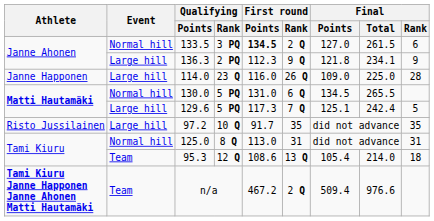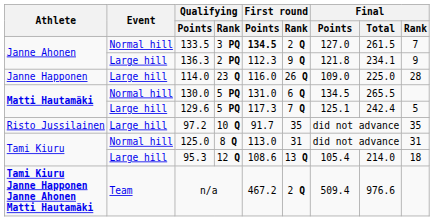 <table class="wikitable" style="font-size:90%">
 <tr>
 <th rowspan="2">Athlete</th>
 <th rowspan="2">Event</th>
 <th colspan="2">Qualifying</th>
 <th colspan="2">First round</th>
 <th colspan="3">Final</th>
 </tr>
 <tr>
 <th>Points</th>
 <th>Rank</th>
 <th>Points</th>
 <th>Rank</th>
 <th>Points</th>
 <th>Total</th>
 <th>Rank</th>
 </tr>
 <tr>
 <td rowspan=2><a href='#'>Janne Ahonen</a></td>
 <td><a href='#'>Normal hill</a></td>
 <td align="center">133.5</td>
 <td align="center">3 <strong>PQ</strong></td>
 <td align="center"><strong>134.5</strong></td>
 <td align="center">2 <strong>Q</strong></td>
 <td align="center">127.0</td>
 <td align="center">261.5</td>
-<td align="center">6</td>
+<td align="center">7</td>
 </tr>
 <tr>
 <td><a href='#'>Large hill</a></td>
 <td align="center">136.3</td>
 <td align="center">2 <strong>PQ</strong></td>
 <td align="center">112.3</td>
 <td align="center">9 <strong>Q</strong></td>
 <td align="center">121.8</td>
 <td align="center">234.1</td>
 <td align="center">9</td>
 </tr>
 <tr>
 <td><a href='#'>Janne Happonen</a></td>
 <td><a href='#'>Large hill</a></td>
 <td align="center">114.0</td>
 <td align="center">23 <strong>Q</strong></td>
 <td align="center">116.0</td>
 <td align="center">26 <strong>Q</strong></td>
 <td align="center">109.0</td>
 <td align="center">225.0</td>
 <td align="center">28</td>
 </tr>
 <tr>
 <td rowspan=2><strong><a href='#'>Matti Hautamäki</a></strong></td>
 <td><a href='#'>Normal hill</a></td>
 <td align="center">130.0</td>
 <td align="center">5 <strong>PQ</strong></td>
 <td align="center">131.0</td>
 <td align="center">6 <strong>Q</strong></td>
 <td align="center">134.5</td>
 <td align="center">265.5</td>
 <td align="center"></td>
 </tr>
 <tr>
 <td><a href='#'>Large hill</a></td>
 <td align="center">129.6</td>
 <td align="center">5 <strong>PQ</strong></td>
 <td align="center">117.3</td>
 <td align="center">7 <strong>Q</strong></td>
 <td align="center">125.1</td>
 <td align="center">242.4</td>
 <td align="center">5</td>
 </tr>
 <tr>
 <td><a href='#'>Risto Jussilainen</a></td>
 <td><a href='#'>Large hill</a></td>
 <td align="center">97.2</td>
 <td align="center">10 <strong>Q</strong></td>
 <td align="center">91.7</td>
 <td align="center">35</td>
 <td colspan=2 align="center">did not advance</td>
 <td align="center">35</td>
 </tr>
 <tr>
 <td rowspan=2><a href='#'>Tami Kiuru</a></td>
 <td><a href='#'>Normal hill</a></td>
 <td align="center">125.0</td>
 <td align="center">8 <strong>Q</strong></td>
 <td align="center">113.0</td>
 <td align="center">31</td>
 <td colspan=2 align="center">did not advance</td>
 <td align="center">31</td>
 </tr>
 <tr>
-<td><a href='#'>Team</a></td>
+<td><a href='#'>Large hill</a></td>
 <td align="center">95.3</td>
 <td align="center">12 <strong>Q</strong></td>
 <td align="center">108.6</td>
 <td align="center">13 <strong>Q</strong></td>
 <td align="center">105.4</td>
 <td align="center">214.0</td>
 <td align="center">18</td>
 </tr>
 <tr>
 <td><strong><a href='#'>Tami Kiuru</a><br><a href='#'>Janne Happonen</a><br><a href='#'>Janne Ahonen</a><br><a href='#'>Matti Hautamäki</a></strong></td>
 <td><a href='#'>Team</a></td>
 <td colspan=2 align="center">n/a</td>
 <td align="center">467.2</td>
 <td align="center">2 <strong>Q</strong></td>
 <td align="center">509.4</td>
 <td align="center">976.6</td>
 <td align="center"></td>
 </tr>
 </table>
